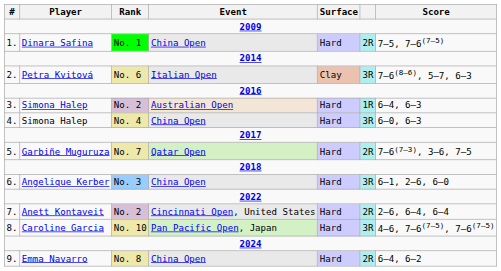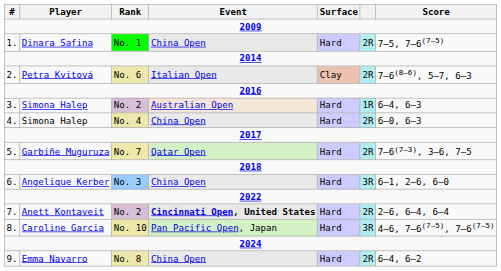 <table class="wikitable sortable">
 <tr>
 <th>#</th>
 <th>Player</th>
 <th>Rank</th>
 <th>Event</th>
 <th>Surface</th>
 <th></th>
 <th class="unsortable">Score</th>
 </tr>
 <tr>
 <td colspan="7" style="text-align:center"><strong><a href='#'>2009</a></strong></td>
 </tr>
 <tr>
 <td>1.</td>
 <td> <a href='#'>Dinara Safina</a></td>
 <td style="background:lime;">No. 1</td>
 <td bgcolor="e9e9e9"><a href='#'>China Open</a></td>
 <td style="background:#ccf;">Hard</td>
 <td bgcolor="afeeee">2R</td>
 <td>7–5, 7–6<sup>(7–5)</sup></td>
 </tr>
 <tr>
 <td colspan="7" style="text-align:center"><strong><a href='#'>2014</a></strong></td>
 </tr>
 <tr>
 <td>2.</td>
 <td> <a href='#'>Petra Kvitová</a></td>
 <td bgcolor="EEE8AA">No. 6</td>
 <td bgcolor="E9E9E9"><a href='#'>Italian Open</a></td>
 <td bgcolor="EBC2AF">Clay</td>
-<td bgcolor="afeeee">3R</td>
+<td bgcolor="afeeee">2R</td>
 <td>7–6<sup>(8–6)</sup>, 5–7, 6–3</td>
 </tr>
 <tr>
 <td colspan="7" style="text-align:center"><strong><a href='#'>2016</a></strong></td>
 </tr>
 <tr>
 <td>3.</td>
 <td> <a href='#'>Simona Halep</a></td>
 <td style="background:thistle;">No. 2</td>
 <td style="background:#f3e6d7;"><a href='#'>Australian Open</a></td>
 <td style="background:#ccf;">Hard</td>
 <td style="background:#afeeee;">1R</td>
 <td>6–4, 6–3</td>
 </tr>
 <tr>
 <td>4.</td>
 <td> Simona Halep</td>
 <td style="background:#EEE8AA;">No. 4</td>
 <td style="background:#e9e9e9;"><a href='#'>China Open</a></td>
 <td style="background:#ccf;">Hard</td>
-<td style="background:#afeeee;">3R</td>
+<td style="background:#afeeee;">2R</td>
 <td>6–0, 6–3</td>
 </tr>
 <tr>
 <td colspan="7" style="text-align:center"><strong><a href='#'>2017</a></strong></td>
 </tr>
 <tr>
 <td>5.</td>
 <td> <a href='#'>Garbiñe Muguruza</a></td>
 <td style="background:#EEE8AA;">No. 7</td>
 <td style="background:#d4f1c5;"><a href='#'>Qatar Open</a></td>
 <td style="background:#ccf;">Hard</td>
 <td style="background:#afeeee;">2R</td>
 <td>7–6<sup>(7–3)</sup>, 3–6, 7–5</td>
 </tr>
 <tr>
 <td colspan="7" style="text-align:center"><strong><a href='#'>2018</a></strong></td>
 </tr>
 <tr>
 <td>6.</td>
 <td> <a href='#'>Angelique Kerber</a></td>
 <td style="background:#9cf;">No. 3</td>
 <td bgcolor="e9e9e9"><a href='#'>China Open</a></td>
 <td style="background:#ccf;">Hard</td>
 <td bgcolor="afeeee">3R</td>
 <td>6–1, 2–6, 6–0</td>
 </tr>
 <tr>
 <td colspan=7 style=text-align:center><strong><a href='#'>2022</a></strong></td>
 </tr>
 <tr>
 <td>7.</td>
 <td> <a href='#'>Anett Kontaveit</a></td>
 <td bgcolor=thistle>No. 2</td>
-<td bgcolor=e9e9e9><a href='#'>Cincinnati Open</a>, United States</td>
+<td bgcolor=e9e9e9><strong><a href='#'>Cincinnati Open</a>, United States</strong></td>
 <td bgcolor=ccccff>Hard</td>
 <td bgcolor=afeeee>2R</td>
 <td>2–6, 6–4, 6–4</td>
 </tr>
 <tr>
 <td>8.</td>
 <td> <a href='#'>Caroline Garcia</a></td>
 <td bgcolor=eee8AA>No. 10</td>
 <td bgcolor=d4f1c5><a href='#'>Pan Pacific Open</a>, Japan</td>
 <td bgcolor=ccccff>Hard</td>
 <td bgcolor=afeeee>3R</td>
 <td>4–6, 7–6<sup>(7–5)</sup>, 7–6<sup>(7–5)</sup></td>
 </tr>
 <tr>
 <td colspan=7 style=text-align:center><strong><a href='#'>2024</a></strong></td>
 </tr>
 <tr>
 <td>9.</td>
 <td> <a href='#'>Emma Navarro</a></td>
 <td bgcolor=eee8AA>No. 8</td>
 <td bgcolor=e9e9e9><a href='#'>China Open</a></td>
 <td bgcolor=ccccff>Hard</td>
 <td bgcolor=afeeee>2R</td>
 <td>6–4, 6–2</td>
 </tr>
 </table>
